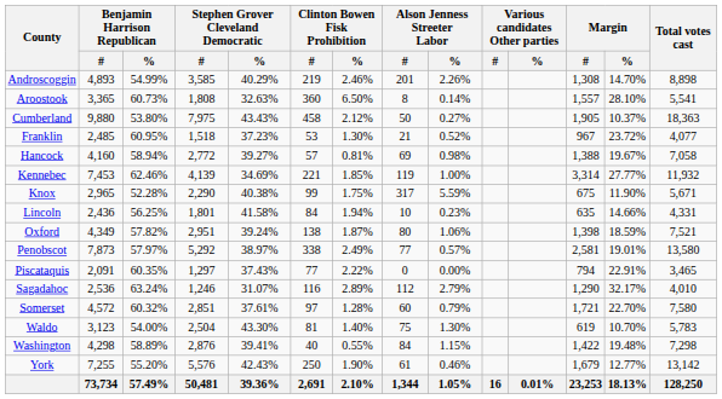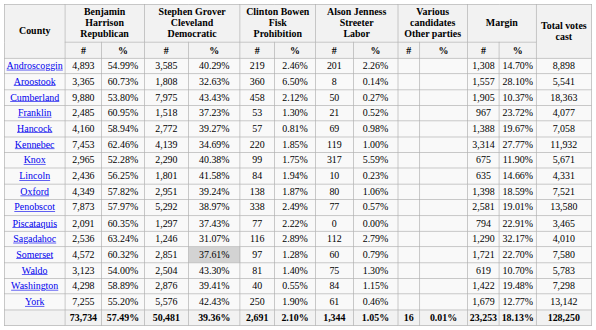 <table width="75%"  class="wikitable sortable" style="text-align:center">
 <tr>
 <th style="text-align:center;" rowspan="2">County</th>
 <th style="text-align:center;" colspan="2">Benjamin Harrison<br>Republican</th>
 <th style="text-align:center;" colspan="2">Stephen Grover Cleveland<br>Democratic</th>
 <th style="text-align:center;" colspan="2">Clinton Bowen Fisk<br>Prohibition</th>
 <th style="text-align:center;" colspan="2">Alson Jenness Streeter<br>Labor</th>
 <th style="text-align:center;" colspan="2">Various candidates<br>Other parties</th>
 <th style="text-align:center;" colspan="2">Margin</th>
 <th style="text-align:center;" rowspan="2">Total votes cast</th>
 </tr>
 <tr>
 <th style="text-align:center;" data-sort-type="number">#</th>
 <th style="text-align:center;" data-sort-type="number">%</th>
 <th style="text-align:center;" data-sort-type="number">#</th>
 <th style="text-align:center;" data-sort-type="number">%</th>
 <th style="text-align:center;" data-sort-type="number">#</th>
 <th style="text-align:center;" data-sort-type="number">%</th>
 <th style="text-align:center;" data-sort-type="number">#</th>
 <th style="text-align:center;" data-sort-type="number">%</th>
 <th style="text-align:center;" data-sort-type="number">#</th>
 <th style="text-align:center;" data-sort-type="number">%</th>
 <th style="text-align:center;" data-sort-type="number">#</th>
 <th style="text-align:center;" data-sort-type="number">%</th>
 </tr>
 <tr style="text-align:center;">
 <td><a href='#'>Androscoggin</a></td>
 <td>4,893</td>
 <td>54.99%</td>
 <td>3,585</td>
 <td>40.29%</td>
 <td>219</td>
 <td>2.46%</td>
 <td>201</td>
 <td>2.26%</td>
 <td></td>
 <td></td>
 <td>1,308</td>
 <td>14.70%</td>
 <td>8,898</td>
 </tr>
 <tr style="text-align:center;">
 <td><a href='#'>Aroostook</a></td>
 <td>3,365</td>
 <td>60.73%</td>
 <td>1,808</td>
 <td>32.63%</td>
 <td>360</td>
 <td>6.50%</td>
 <td>8</td>
 <td>0.14%</td>
 <td></td>
 <td></td>
 <td>1,557</td>
 <td>28.10%</td>
 <td>5,541</td>
 </tr>
 <tr style="text-align:center;">
 <td><a href='#'>Cumberland</a></td>
 <td>9,880</td>
 <td>53.80%</td>
 <td>7,975</td>
 <td>43.43%</td>
 <td>458</td>
 <td>2.12%</td>
 <td>50</td>
 <td>0.27%</td>
 <td></td>
 <td></td>
 <td>1,905</td>
 <td>10.37%</td>
 <td>18,363</td>
 </tr>
 <tr style="text-align:center;">
 <td><a href='#'>Franklin</a></td>
 <td>2,485</td>
 <td>60.95%</td>
 <td>1,518</td>
 <td>37.23%</td>
 <td>53</td>
 <td>1.30%</td>
 <td>21</td>
 <td>0.52%</td>
 <td></td>
 <td></td>
 <td>967</td>
 <td>23.72%</td>
 <td>4,077</td>
 </tr>
 <tr style="text-align:center;">
 <td><a href='#'>Hancock</a></td>
 <td>4,160</td>
 <td>58.94%</td>
 <td>2,772</td>
 <td>39.27%</td>
 <td>57</td>
 <td>0.81%</td>
 <td>69</td>
 <td>0.98%</td>
 <td></td>
 <td></td>
 <td>1,388</td>
 <td>19.67%</td>
 <td>7,058</td>
 </tr>
 <tr style="text-align:center;">
 <td><a href='#'>Kennebec</a></td>
 <td>7,453</td>
 <td>62.46%</td>
 <td>4,139</td>
 <td>34.69%</td>
-<td>221</td>
+<td>220</td>
 <td>1.85%</td>
 <td>119</td>
 <td>1.00%</td>
 <td></td>
 <td></td>
 <td>3,314</td>
 <td>27.77%</td>
 <td>11,932</td>
 </tr>
 <tr style="text-align:center;">
 <td><a href='#'>Knox</a></td>
 <td>2,965</td>
 <td>52.28%</td>
 <td>2,290</td>
 <td>40.38%</td>
 <td>99</td>
 <td>1.75%</td>
 <td>317</td>
 <td>5.59%</td>
 <td></td>
 <td></td>
 <td>675</td>
 <td>11.90%</td>
 <td>5,671</td>
 </tr>
 <tr style="text-align:center;">
 <td><a href='#'>Lincoln</a></td>
 <td>2,436</td>
 <td>56.25%</td>
 <td>1,801</td>
 <td>41.58%</td>
 <td>84</td>
 <td>1.94%</td>
 <td>10</td>
 <td>0.23%</td>
 <td></td>
 <td></td>
 <td>635</td>
 <td>14.66%</td>
 <td>4,331</td>
 </tr>
 <tr style="text-align:center;">
 <td><a href='#'>Oxford</a></td>
 <td>4,349</td>
 <td>57.82%</td>
 <td>2,951</td>
 <td>39.24%</td>
 <td>138</td>
 <td>1.87%</td>
 <td>80</td>
 <td>1.06%</td>
 <td></td>
 <td></td>
 <td>1,398</td>
 <td>18.59%</td>
 <td>7,521</td>
 </tr>
 <tr style="text-align:center;">
 <td><a href='#'>Penobscot</a></td>
 <td>7,873</td>
 <td>57.97%</td>
 <td>5,292</td>
 <td>38.97%</td>
 <td>338</td>
 <td>2.49%</td>
 <td>77</td>
 <td>0.57%</td>
 <td></td>
 <td></td>
 <td>2,581</td>
 <td>19.01%</td>
 <td>13,580</td>
 </tr>
 <tr style="text-align:center;">
 <td><a href='#'>Piscataquis</a></td>
 <td>2,091</td>
 <td>60.35%</td>
 <td>1,297</td>
 <td>37.43%</td>
 <td>77</td>
 <td>2.22%</td>
 <td>0</td>
 <td>0.00%</td>
 <td></td>
 <td></td>
 <td>794</td>
 <td>22.91%</td>
 <td>3,465</td>
 </tr>
 <tr style="text-align:center;">
 <td><a href='#'>Sagadahoc</a></td>
 <td>2,536</td>
 <td>63.24%</td>
 <td>1,246</td>
 <td>31.07%</td>
 <td>116</td>
 <td>2.89%</td>
 <td>112</td>
 <td>2.79%</td>
 <td></td>
 <td></td>
 <td>1,290</td>
 <td>32.17%</td>
 <td>4,010</td>
 </tr>
 <tr style="text-align:center;">
 <td><a href='#'>Somerset</a></td>
 <td>4,572</td>
 <td>60.32%</td>
 <td>2,851</td>
-<td>37.61%</td>
+<td style="background: lightgrey;">37.61%</td>
 <td>97</td>
 <td>1.28%</td>
 <td>60</td>
 <td>0.79%</td>
 <td></td>
 <td></td>
 <td>1,721</td>
 <td>22.70%</td>
 <td>7,580</td>
 </tr>
 <tr style="text-align:center;">
 <td><a href='#'>Waldo</a></td>
 <td>3,123</td>
 <td>54.00%</td>
 <td>2,504</td>
 <td>43.30%</td>
 <td>81</td>
 <td>1.40%</td>
 <td>75</td>
 <td>1.30%</td>
 <td></td>
 <td></td>
 <td>619</td>
 <td>10.70%</td>
 <td>5,783</td>
 </tr>
 <tr style="text-align:center;">
 <td><a href='#'>Washington</a></td>
 <td>4,298</td>
 <td>58.89%</td>
 <td>2,876</td>
 <td>39.41%</td>
 <td>40</td>
 <td>0.55%</td>
 <td>84</td>
 <td>1.15%</td>
 <td></td>
 <td></td>
 <td>1,422</td>
 <td>19.48%</td>
 <td>7,298</td>
 </tr>
 <tr style="text-align:center;">
 <td><a href='#'>York</a></td>
 <td>7,255</td>
 <td>55.20%</td>
 <td>5,576</td>
 <td>42.43%</td>
 <td>250</td>
 <td>1.90%</td>
 <td>61</td>
 <td>0.46%</td>
 <td></td>
 <td></td>
 <td>1,679</td>
 <td>12.77%</td>
 <td>13,142</td>
 </tr>
 <tr style="text-align:center;">
 <th></th>
 <th>73,734</th>
 <th>57.49%</th>
 <th>50,481</th>
 <th>39.36%</th>
 <th>2,691</th>
 <th>2.10%</th>
 <th>1,344</th>
 <th>1.05%</th>
 <th>16</th>
 <th>0.01%</th>
 <th>23,253</th>
 <th>18.13%</th>
 <th>128,250</th>
 </tr>
 </table>
